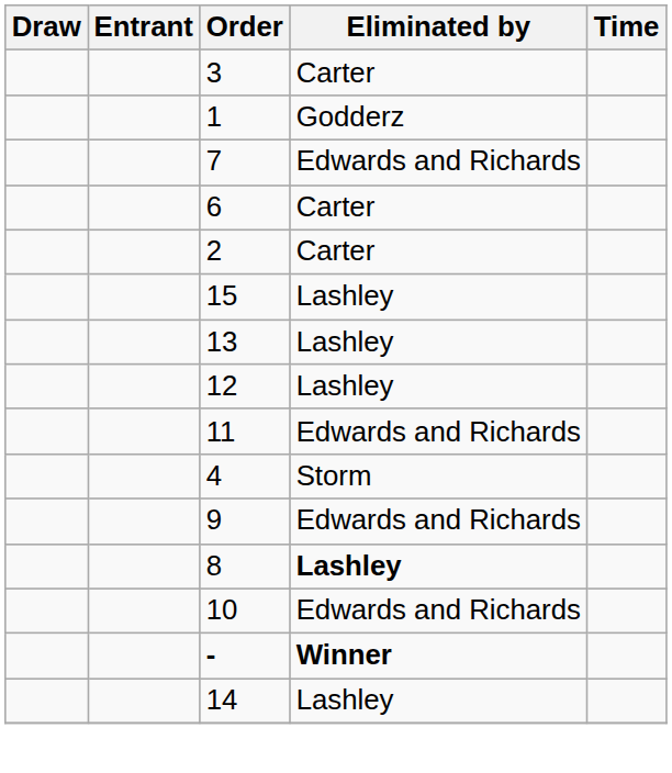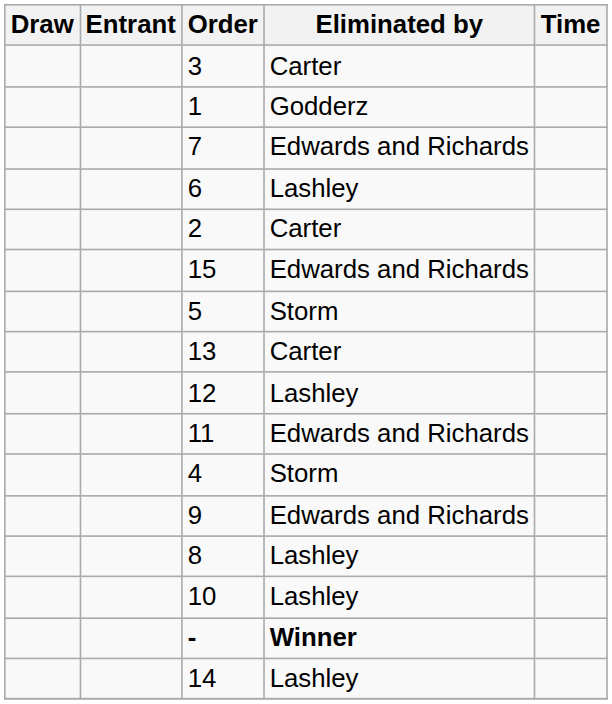 <table class="wikitable sortable">
 <tr>
 <th>Draw</th>
 <th>Entrant</th>
 <th>Order</th>
 <th>Eliminated by</th>
 <th>Time</th>
 </tr>
 <tr>
 <td></td>
 <td></td>
 <td>3</td>
 <td>Carter</td>
 <td></td>
 </tr>
 <tr>
 <td></td>
 <td></td>
 <td>1</td>
 <td>Godderz</td>
 <td></td>
 </tr>
 <tr>
 <td></td>
 <td></td>
 <td>7</td>
 <td>Edwards and Richards</td>
 <td></td>
 </tr>
 <tr>
 <td></td>
 <td></td>
 <td>6</td>
-<td>Carter</td>
+<td>Lashley</td>
 <td></td>
 </tr>
 <tr>
 <td></td>
 <td></td>
 <td>2</td>
 <td>Carter</td>
 <td></td>
 </tr>
 <tr>
 <td></td>
 <td></td>
 <td>15</td>
-<td>Lashley</td>
+<td>Edwards and Richards</td>
+<td></td>
+</tr>
+<tr>
+<td></td>
+<td></td>
+<td>5</td>
+<td>Storm</td>
 <td></td>
 </tr>
 <tr>
 <td></td>
 <td></td>
 <td>13</td>
-<td>Lashley</td>
+<td>Carter</td>
 <td></td>
 </tr>
 <tr>
 <td></td>
 <td></td>
 <td>12</td>
 <td>Lashley</td>
 <td></td>
 </tr>
 <tr>
 <td></td>
 <td></td>
 <td>11</td>
 <td>Edwards and Richards</td>
 <td></td>
 </tr>
 <tr>
 <td></td>
 <td></td>
 <td>4</td>
 <td>Storm</td>
 <td></td>
 </tr>
 <tr>
 <td></td>
 <td></td>
 <td>9</td>
 <td>Edwards and Richards</td>
 <td></td>
 </tr>
 <tr>
 <td></td>
 <td></td>
 <td>8</td>
-<td><strong>Lashley</strong></td>
+<td>Lashley</td>
 <td></td>
 </tr>
 <tr>
 <td></td>
 <td></td>
 <td>10</td>
-<td>Edwards and Richards</td>
+<td>Lashley</td>
 <td></td>
 </tr>
 <tr>
 <td><strong></strong></td>
 <td><strong></strong></td>
 <td><strong>-</strong></td>
 <td><strong>Winner</strong></td>
 <td></td>
 </tr>
 <tr>
 <td></td>
 <td></td>
 <td>14</td>
 <td>Lashley</td>
 <td></td>
 </tr>
 <tr>
 </tr>
 </table>
